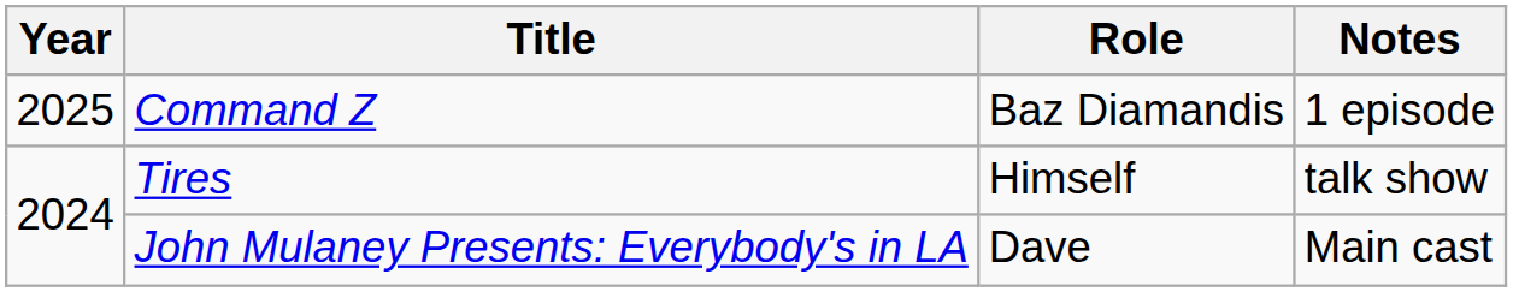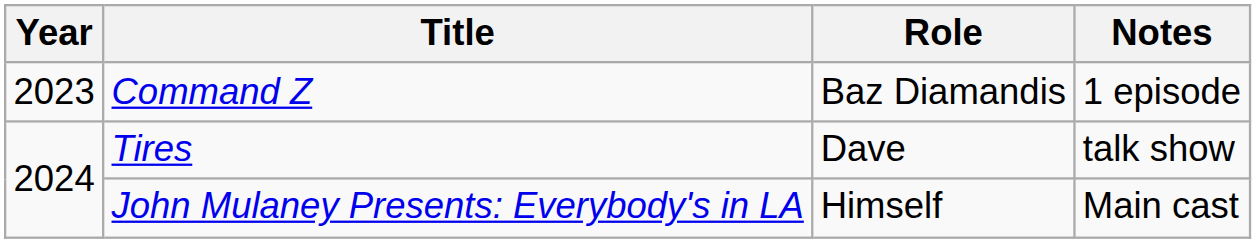 <table class="wikitable">
 <tr>
 <th>Year</th>
 <th>Title</th>
 <th>Role</th>
 <th>Notes</th>
 </tr>
 <tr>
-<td>2025</td>
+<td>2023</td>
 <td><em><a href='#'>Command Z</a></em></td>
 <td>Baz Diamandis</td>
 <td>1 episode</td>
 </tr>
 <tr>
 <td rowspan="2">2024</td>
 <td><a href='#'><em>Tires</em></a></td>
-<td>Himself</td>
+<td>Dave</td>
 <td>talk show</td>
 </tr>
 <tr>
 <td><a href='#'><em>John Mulaney Presents: Everybody's in LA</em></a></td>
-<td>Dave</td>
+<td>Himself</td>
 <td>Main cast</td>
 </tr>
 </table>
